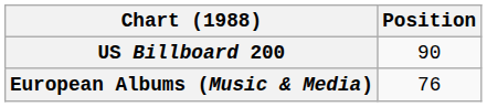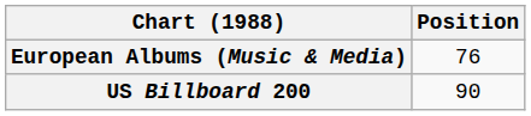 <table class="wikitable plainrowheaders" style="text-align:center">
 <tr>
 <th scope="col">Chart (1988)</th>
 <th scope="col">Position</th>
 </tr>
 <tr>
+<th scope="row">European Albums (<em>Music & Media</em>)</th>
+<td>76</td>
+</tr>
+<tr>
 <th scope="row">US <em>Billboard</em> 200</th>
 <td>90</td>
 </tr>
-<tr>
-<th scope="row">European Albums (<em>Music & Media</em>)</th>
-<td>76</td>
-</tr>
 </table>
